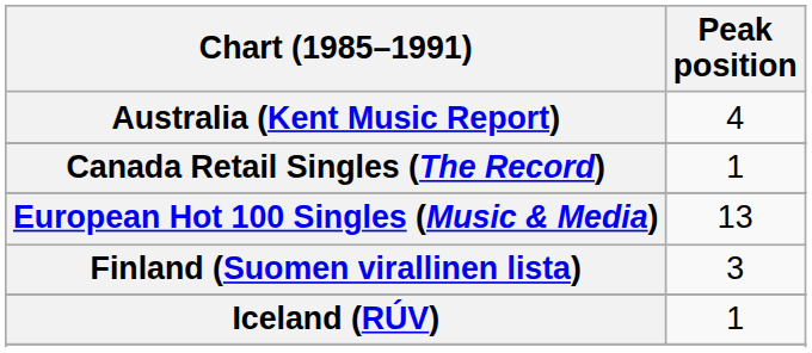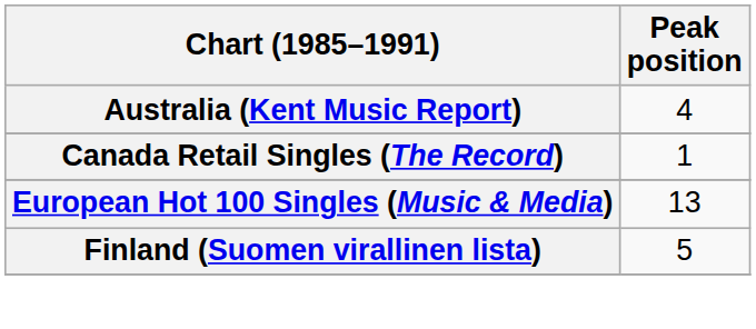 <table class="wikitable sortable plainrowheaders" style="text-align:center">
 <tr>
 <th scope="col">Chart (1985–1991)</th>
 <th scope="col">Peak<br>position</th>
 </tr>
 <tr>
 <th scope="row">Australia (<a href='#'>Kent Music Report</a>)</th>
 <td>4</td>
 </tr>
 <tr>
 </tr>
 <tr>
 </tr>
 <tr>
 <th scope="row">Canada Retail Singles (<a href='#'><em>The Record</em></a>)</th>
 <td>1</td>
 </tr>
 <tr>
 </tr>
 <tr>
 <th scope="row"><a href='#'>European Hot 100 Singles</a> (<em><a href='#'>Music & Media</a></em>)</th>
 <td>13</td>
 </tr>
 <tr>
 <th scope="row">Finland (<a href='#'>Suomen virallinen lista</a>)</th>
-<td>3</td>
+<td>5</td>
 </tr>
 <tr>
-</tr>
-<tr>
-<th scope="row">Iceland (<a href='#'>RÚV</a>)</th>
-<td>1</td>
 </tr>
 <tr>
 </tr>
 <tr>
 </tr>
 <tr>
 </tr>
 <tr>
 </tr>
 <tr>
 </tr>
 <tr>
 </tr>
 <tr>
 </tr>
 <tr>
 </tr>
 <tr>
 </tr>
 <tr>
 </tr>
 <tr>
 </tr>
 <tr>
 </tr>
 </table>
